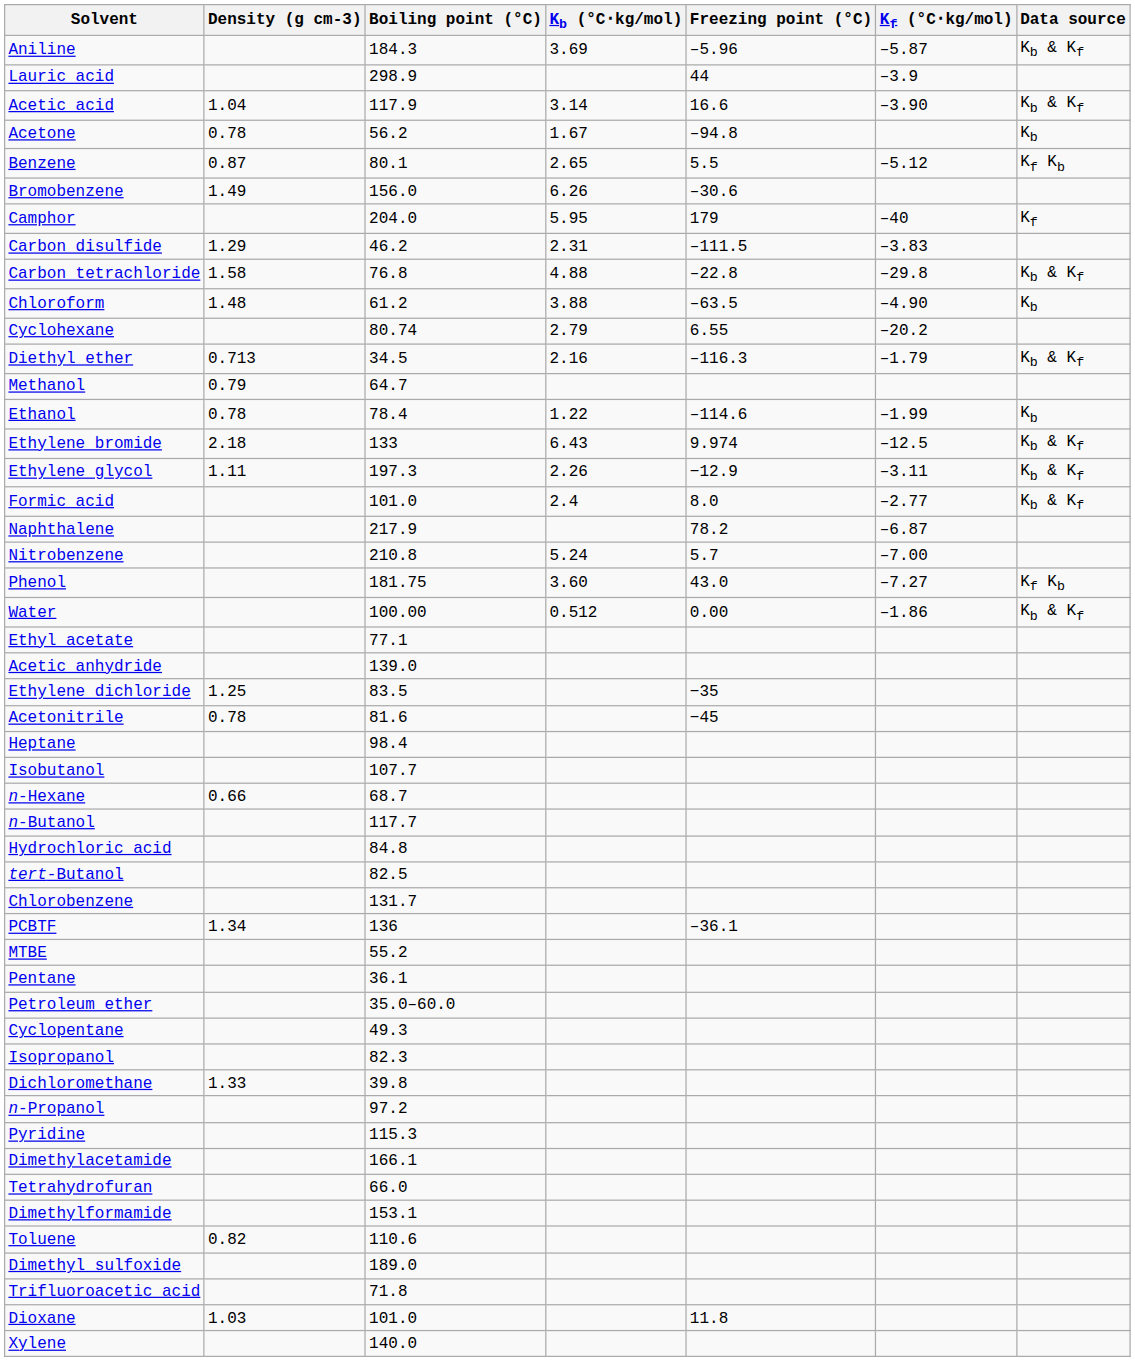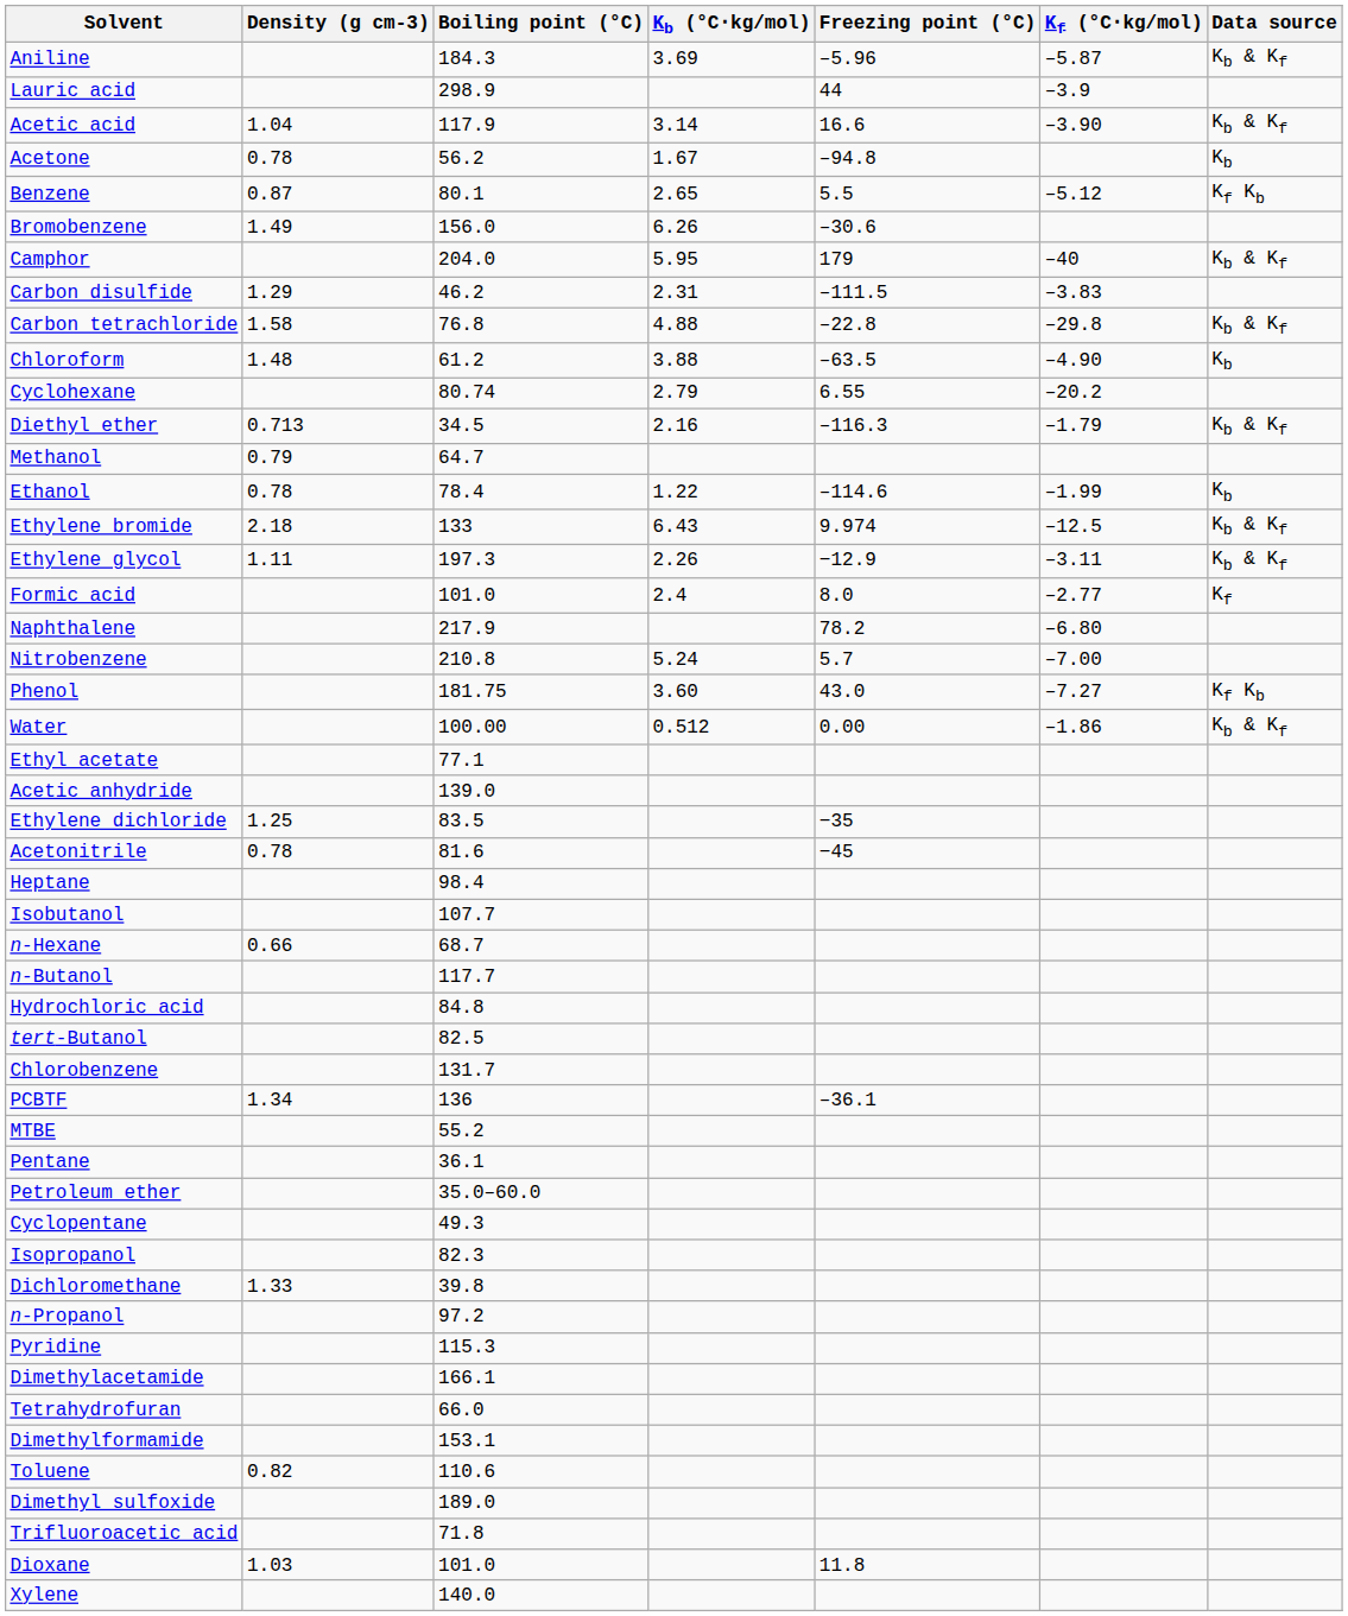 <table class="wikitable sortable">
 <tr>
 <th><strong>Solvent</strong></th>
 <th>Density (g cm-3)</th>
 <th><strong>Boiling point (°C)</strong></th>
 <th><strong><a href='#'>K<sub>b</sub></a> (°C⋅kg/mol)</strong></th>
 <th><strong>Freezing point (°C)</strong></th>
 <th><strong><a href='#'>K<sub>f</sub></a> (°C⋅kg/mol)</strong></th>
 <th><strong>Data source</strong></th>
 </tr>
 <tr>
 <td><a href='#'>Aniline</a></td>
 <td></td>
 <td>184.3</td>
 <td>3.69</td>
 <td>–5.96</td>
 <td>–5.87</td>
 <td>K<sub>b</sub> & K<sub>f</sub></td>
 </tr>
 <tr>
 <td><a href='#'>Lauric acid</a></td>
 <td></td>
 <td>298.9</td>
 <td></td>
 <td>44</td>
 <td>–3.9</td>
 <td></td>
 </tr>
 <tr>
 <td><a href='#'>Acetic acid</a></td>
 <td>1.04</td>
 <td>117.9</td>
 <td>3.14</td>
 <td>16.6</td>
 <td>–3.90</td>
 <td>K<sub>b</sub> & K<sub>f</sub></td>
 </tr>
 <tr>
 <td><a href='#'>Acetone</a></td>
 <td>0.78</td>
 <td>56.2</td>
 <td>1.67</td>
 <td>–94.8</td>
 <td></td>
 <td>K<sub>b</sub></td>
 </tr>
 <tr>
 <td><a href='#'>Benzene</a></td>
 <td>0.87</td>
 <td>80.1</td>
 <td>2.65</td>
 <td>5.5</td>
 <td>–5.12 </td>
 <td>K<sub>f</sub> K<sub>b</sub></td>
 </tr>
 <tr>
 <td><a href='#'>Bromobenzene</a></td>
 <td>1.49</td>
 <td>156.0</td>
 <td>6.26</td>
 <td>–30.6</td>
 <td></td>
 <td></td>
 </tr>
 <tr>
 <td><a href='#'>Camphor</a></td>
 <td></td>
 <td>204.0</td>
 <td>5.95</td>
 <td>179</td>
 <td>–40 </td>
-<td>K<sub>f</sub></td>
+<td>K<sub>b</sub> & K<sub>f</sub></td>
 </tr>
 <tr>
 <td><a href='#'>Carbon disulfide</a></td>
 <td>1.29</td>
 <td>46.2</td>
 <td>2.31</td>
 <td>–111.5</td>
 <td>–3.83</td>
 <td></td>
 </tr>
 <tr>
 <td><a href='#'>Carbon tetrachloride</a></td>
 <td>1.58</td>
 <td>76.8</td>
 <td>4.88 </td>
 <td>–22.8</td>
 <td>–29.8</td>
 <td>K<sub>b</sub> & K<sub>f</sub></td>
 </tr>
 <tr>
 <td><a href='#'>Chloroform</a></td>
 <td>1.48</td>
 <td>61.2</td>
 <td>3.88 </td>
 <td>–63.5</td>
 <td>–4.90 </td>
 <td>K<sub>b</sub></td>
 </tr>
 <tr>
 <td><a href='#'>Cyclohexane</a></td>
 <td></td>
 <td>80.74</td>
 <td>2.79</td>
 <td>6.55</td>
 <td>–20.2</td>
 <td></td>
 </tr>
 <tr>
 <td><a href='#'>Diethyl ether</a></td>
 <td>0.713</td>
 <td>34.5</td>
 <td>2.16 </td>
 <td>–116.3</td>
 <td>–1.79</td>
 <td>K<sub>b</sub> & K<sub>f</sub></td>
 </tr>
 <tr>
 <td><a href='#'>Methanol</a></td>
 <td>0.79</td>
 <td>64.7</td>
 <td></td>
 <td></td>
 <td></td>
 <td></td>
 </tr>
 <tr>
 <td><a href='#'>Ethanol</a></td>
 <td>0.78</td>
 <td>78.4</td>
 <td>1.22</td>
 <td>–114.6</td>
 <td>–1.99</td>
 <td>K<sub>b</sub></td>
 </tr>
 <tr>
 <td><a href='#'>Ethylene bromide</a></td>
 <td>2.18</td>
 <td>133</td>
 <td>6.43</td>
 <td>9.974</td>
 <td>–12.5</td>
 <td>K<sub>b</sub> & K<sub>f</sub></td>
 </tr>
 <tr>
 <td><a href='#'>Ethylene glycol</a></td>
 <td>1.11</td>
 <td>197.3</td>
 <td>2.26</td>
 <td>−12.9</td>
 <td>–3.11</td>
 <td>K<sub>b</sub> & K<sub>f</sub></td>
 </tr>
 <tr>
 <td><a href='#'>Formic acid</a></td>
 <td></td>
 <td>101.0</td>
 <td>2.4</td>
 <td>8.0</td>
 <td>–2.77</td>
-<td>K<sub>b</sub> & K<sub>f</sub></td>
+<td>K<sub>f</sub></td>
 </tr>
 <tr>
 <td><a href='#'>Naphthalene</a></td>
 <td></td>
 <td>217.9</td>
 <td></td>
 <td>78.2</td>
-<td>–6.87</td>
+<td>–6.80</td>
 <td></td>
 </tr>
 <tr>
 <td><a href='#'>Nitrobenzene</a></td>
 <td></td>
 <td>210.8</td>
 <td>5.24</td>
 <td>5.7</td>
 <td>–7.00</td>
 <td></td>
 </tr>
 <tr>
 <td><a href='#'>Phenol</a></td>
 <td></td>
 <td>181.75</td>
 <td>3.60 </td>
 <td>43.0</td>
 <td>–7.27 </td>
 <td>K<sub>f</sub> K<sub>b</sub></td>
 </tr>
 <tr>
 <td><a href='#'>Water</a></td>
 <td></td>
 <td>100.00</td>
 <td>0.512</td>
 <td>0.00</td>
 <td>–1.86</td>
 <td>K<sub>b</sub> & K<sub>f</sub></td>
 </tr>
 <tr>
 <td><a href='#'>Ethyl acetate</a></td>
 <td></td>
 <td>77.1</td>
 <td></td>
 <td></td>
 <td></td>
 <td></td>
 </tr>
 <tr>
 <td><a href='#'>Acetic anhydride</a></td>
 <td></td>
 <td>139.0</td>
 <td></td>
 <td></td>
 <td></td>
 <td></td>
 </tr>
 <tr>
 <td><a href='#'>Ethylene dichloride</a></td>
 <td>1.25</td>
 <td>83.5</td>
 <td></td>
 <td>−35</td>
 <td></td>
 <td></td>
 </tr>
 <tr>
 <td><a href='#'>Acetonitrile</a></td>
 <td>0.78</td>
 <td>81.6</td>
 <td></td>
 <td>−45</td>
 <td></td>
 <td></td>
 </tr>
 <tr>
 <td><a href='#'>Heptane</a></td>
 <td></td>
 <td>98.4</td>
 <td></td>
 <td></td>
 <td></td>
 <td></td>
 </tr>
 <tr>
 <td><a href='#'>Isobutanol</a></td>
 <td></td>
 <td>107.7</td>
 <td></td>
 <td></td>
 <td></td>
 <td></td>
 </tr>
 <tr>
 <td><a href='#'><em>n</em>-Hexane</a></td>
 <td>0.66</td>
 <td>68.7</td>
 <td></td>
 <td></td>
 <td></td>
 <td></td>
 </tr>
 <tr>
 <td><a href='#'><em>n</em>-Butanol</a></td>
 <td></td>
 <td>117.7</td>
 <td></td>
 <td></td>
 <td></td>
 <td></td>
 </tr>
 <tr>
 <td><a href='#'>Hydrochloric acid</a></td>
 <td></td>
 <td>84.8</td>
 <td></td>
 <td></td>
 <td></td>
 <td></td>
 </tr>
 <tr>
 <td><a href='#'><em>tert</em>-Butanol</a></td>
 <td></td>
 <td>82.5</td>
 <td></td>
 <td></td>
 <td></td>
 <td></td>
 </tr>
 <tr>
 <td><a href='#'>Chlorobenzene</a></td>
 <td></td>
 <td>131.7</td>
 <td></td>
 <td></td>
 <td></td>
 <td></td>
 </tr>
 <tr>
 <td><a href='#'>PCBTF</a></td>
 <td>1.34</td>
 <td>136</td>
 <td></td>
 <td>–36.1</td>
 <td></td>
 <td></td>
 </tr>
 <tr>
 <td><a href='#'>MTBE</a></td>
 <td></td>
 <td>55.2</td>
 <td></td>
 <td></td>
 <td></td>
 <td></td>
 </tr>
 <tr>
 <td><a href='#'>Pentane</a></td>
 <td></td>
 <td>36.1</td>
 <td></td>
 <td></td>
 <td></td>
 <td></td>
 </tr>
 <tr>
 <td><a href='#'>Petroleum ether</a></td>
 <td></td>
 <td>35.0–60.0</td>
 <td></td>
 <td></td>
 <td></td>
 <td></td>
 </tr>
 <tr>
 <td><a href='#'>Cyclopentane</a></td>
 <td></td>
 <td>49.3</td>
 <td></td>
 <td></td>
 <td></td>
 <td></td>
 </tr>
 <tr>
 <td><a href='#'>Isopropanol</a></td>
 <td></td>
 <td>82.3</td>
 <td></td>
 <td></td>
 <td></td>
 <td></td>
 </tr>
 <tr>
 <td><a href='#'>Dichloromethane</a></td>
 <td>1.33</td>
 <td>39.8</td>
 <td></td>
 <td></td>
 <td></td>
 <td></td>
 </tr>
 <tr>
 <td><a href='#'><em>n</em>-Propanol</a></td>
 <td></td>
 <td>97.2</td>
 <td></td>
 <td></td>
 <td></td>
 <td></td>
 </tr>
 <tr>
 <td><a href='#'>Pyridine</a></td>
 <td></td>
 <td>115.3</td>
 <td></td>
 <td></td>
 <td></td>
 <td></td>
 </tr>
 <tr>
 <td><a href='#'>Dimethylacetamide</a></td>
 <td></td>
 <td>166.1</td>
 <td></td>
 <td></td>
 <td></td>
 <td></td>
 </tr>
 <tr>
 <td><a href='#'>Tetrahydrofuran</a></td>
 <td></td>
 <td>66.0</td>
 <td></td>
 <td></td>
 <td></td>
 <td></td>
 </tr>
 <tr>
 <td><a href='#'>Dimethylformamide</a></td>
 <td></td>
 <td>153.1</td>
 <td></td>
 <td></td>
 <td></td>
 <td></td>
 </tr>
 <tr>
 <td><a href='#'>Toluene</a></td>
 <td>0.82</td>
 <td>110.6</td>
 <td></td>
 <td></td>
 <td></td>
 <td></td>
 </tr>
 <tr>
 <td><a href='#'>Dimethyl sulfoxide</a></td>
 <td></td>
 <td>189.0</td>
 <td></td>
 <td></td>
 <td></td>
 <td></td>
 </tr>
 <tr>
 <td><a href='#'>Trifluoroacetic acid</a></td>
 <td></td>
 <td>71.8</td>
 <td></td>
 <td></td>
 <td></td>
 <td></td>
 </tr>
 <tr>
 <td><a href='#'>Dioxane</a></td>
 <td>1.03</td>
 <td>101.0</td>
 <td></td>
 <td>11.8</td>
 <td></td>
 <td></td>
 </tr>
 <tr>
 <td><a href='#'>Xylene</a></td>
 <td></td>
 <td>140.0</td>
 <td></td>
 <td></td>
 <td></td>
 <td></td>
 </tr>
 </table>
